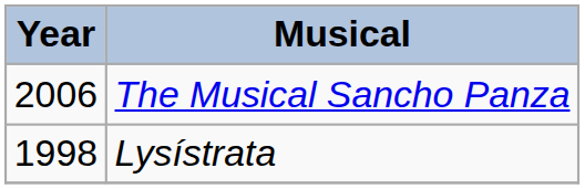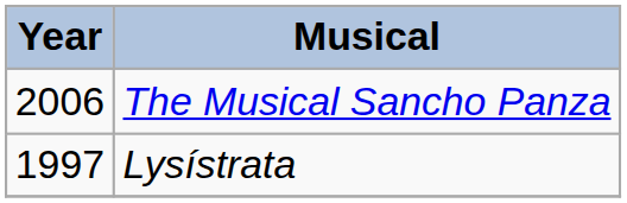 <table class="wikitable">
 <tr>
 <th style="background:#B0C4DE;">Year</th>
 <th style="background:#B0C4DE;">Musical</th>
 </tr>
 <tr>
 <td>2006</td>
 <td><em><a href='#'>The Musical Sancho Panza</a></em></td>
 </tr>
 <tr>
-<td>1998</td>
+<td>1997</td>
 <td><em>Lysístrata</em></td>
 </tr>
 <tr>
 </tr>
 </table>
